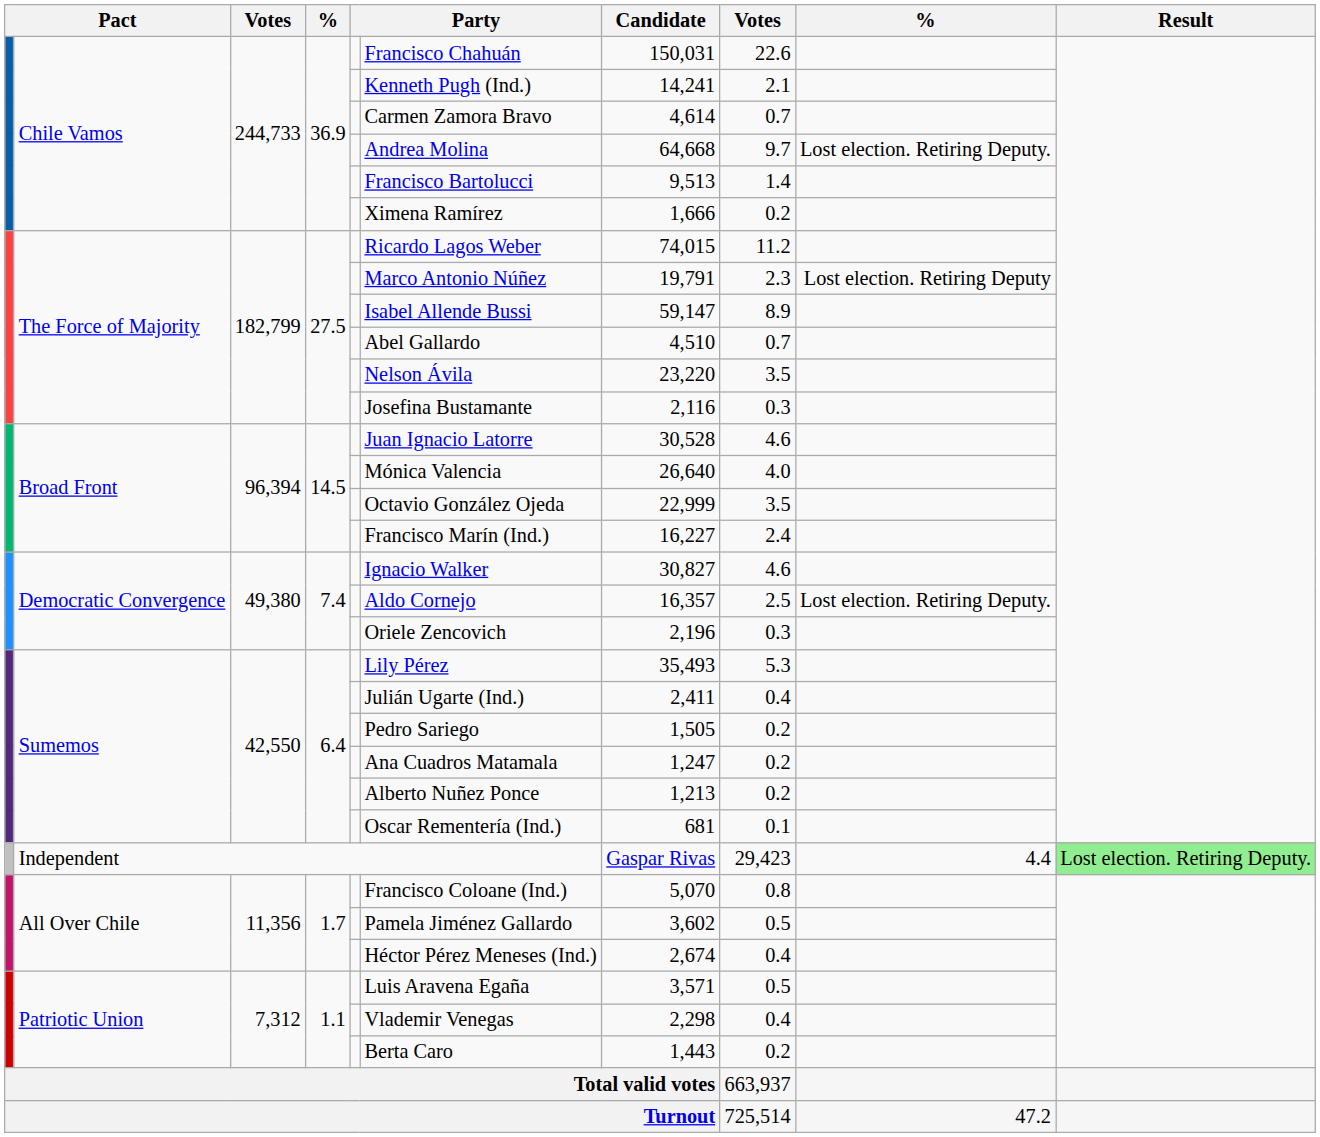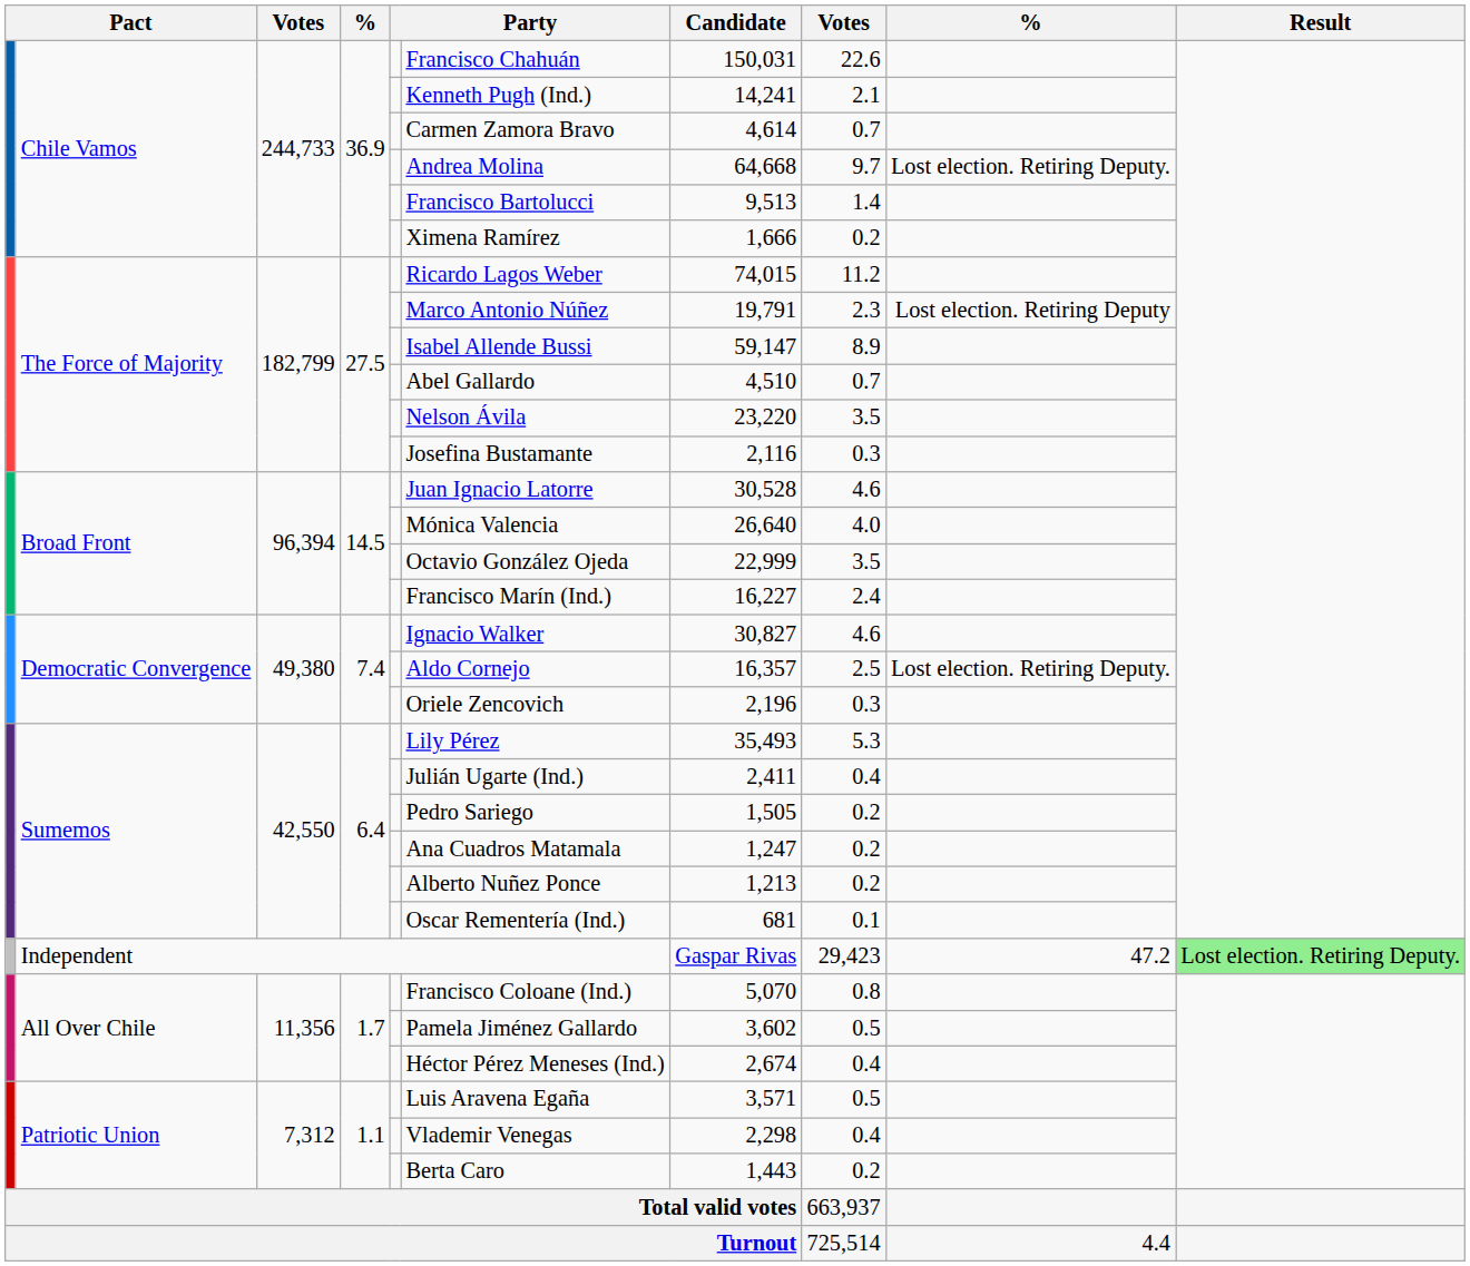 <table class=wikitable style="text-align: right;">
 <tr>
 <th scope="col" colspan="2">Pact</th>
 <th scope="col">Votes</th>
 <th scope="col">%</th>
 <th scope="col" colspan="2">Party</th>
 <th scope="col">Candidate</th>
 <th scope="col">Votes</th>
 <th scope="col">%</th>
 <th scope="col">Result</th>
 </tr>
 <tr>
 <td rowspan=6 bgcolor=#065DA8></td>
 <td rowspan=6 align=left><a href='#'>Chile Vamos</a></td>
 <td rowspan=6>244,733</td>
 <td rowspan=6>36.9</td>
 <td></td>
 <td align=left><a href='#'>Francisco Chahuán</a></td>
 <td>150,031</td>
 <td>22.6</td>
 <td></td>
 </tr>
 <tr>
 <td></td>
 <td align=left><a href='#'>Kenneth Pugh</a> (Ind.)</td>
 <td>14,241</td>
 <td>2.1</td>
 <td></td>
 </tr>
 <tr>
 <td></td>
 <td align=left>Carmen Zamora Bravo</td>
 <td>4,614</td>
 <td>0.7</td>
 <td></td>
 </tr>
 <tr>
 <td></td>
 <td align=left><a href='#'>Andrea Molina</a></td>
 <td>64,668</td>
 <td>9.7</td>
 <td>Lost election. Retiring Deputy.</td>
 </tr>
 <tr>
 <td></td>
 <td align=left><a href='#'>Francisco Bartolucci</a></td>
 <td>9,513</td>
 <td>1.4</td>
 <td></td>
 </tr>
 <tr>
 <td></td>
 <td align=left>Ximena Ramírez</td>
 <td>1,666</td>
 <td>0.2</td>
 <td></td>
 </tr>
 <tr>
 <td rowspan=6 bgcolor=#fc4143></td>
 <td rowspan=6 align=left><a href='#'>The Force of Majority</a></td>
 <td rowspan=6>182,799</td>
 <td rowspan=6>27.5</td>
 <td></td>
 <td align=left><a href='#'>Ricardo Lagos Weber</a></td>
 <td>74,015</td>
 <td>11.2</td>
 <td></td>
 </tr>
 <tr>
 <td></td>
 <td align=left><a href='#'>Marco Antonio Núñez</a></td>
 <td>19,791</td>
 <td>2.3</td>
 <td>Lost election. Retiring Deputy</td>
 </tr>
 <tr>
 <td></td>
 <td align=left><a href='#'>Isabel Allende Bussi</a></td>
 <td>59,147</td>
 <td>8.9</td>
 <td></td>
 </tr>
 <tr>
 <td></td>
 <td align=left>Abel Gallardo</td>
 <td>4,510</td>
 <td>0.7</td>
 <td></td>
 </tr>
 <tr>
 <td></td>
 <td align=left><a href='#'>Nelson Ávila</a></td>
 <td>23,220</td>
 <td>3.5</td>
 <td></td>
 </tr>
 <tr>
 <td></td>
 <td align=left>Josefina Bustamante</td>
 <td>2,116</td>
 <td>0.3</td>
 <td></td>
 </tr>
 <tr>
 <td rowspan=4 bgcolor=#00B771></td>
 <td align=left rowspan=4><a href='#'>Broad Front</a></td>
 <td rowspan=4>96,394</td>
 <td rowspan=4>14.5</td>
 <td></td>
 <td align=left><a href='#'>Juan Ignacio Latorre</a></td>
 <td>30,528</td>
 <td>4.6</td>
 <td></td>
 </tr>
 <tr>
 <td></td>
 <td align=left>Mónica Valencia</td>
 <td>26,640</td>
 <td>4.0</td>
 <td></td>
 </tr>
 <tr>
 <td></td>
 <td align=left>Octavio González Ojeda</td>
 <td>22,999</td>
 <td>3.5</td>
 <td></td>
 </tr>
 <tr>
 <td></td>
 <td align=left>Francisco Marín (Ind.)</td>
 <td>16,227</td>
 <td>2.4</td>
 <td></td>
 </tr>
 <tr>
 <td rowspan=3 bgcolor=dodgerblue></td>
 <td rowspan=3 align=left><a href='#'>Democratic Convergence</a></td>
 <td rowspan=3>49,380</td>
 <td rowspan=3>7.4</td>
 <td></td>
 <td align=left><a href='#'>Ignacio Walker</a></td>
 <td>30,827</td>
 <td>4.6</td>
 <td></td>
 </tr>
 <tr>
 <td></td>
 <td align=left><a href='#'>Aldo Cornejo</a></td>
 <td>16,357</td>
 <td>2.5</td>
 <td>Lost election. Retiring Deputy.</td>
 </tr>
 <tr>
 <td></td>
 <td align=left>Oriele Zencovich</td>
 <td>2,196</td>
 <td>0.3</td>
 <td></td>
 </tr>
 <tr>
 <td rowspan=6 bgcolor=#51297B></td>
 <td rowspan=6 align=left><a href='#'>Sumemos</a></td>
 <td rowspan=6>42,550</td>
 <td rowspan=6>6.4</td>
 <td></td>
 <td align=left><a href='#'>Lily Pérez</a></td>
 <td>35,493</td>
 <td>5.3</td>
 <td></td>
 </tr>
 <tr>
 <td></td>
 <td align=left>Julián Ugarte (Ind.)</td>
 <td>2,411</td>
 <td>0.4</td>
 <td></td>
 </tr>
 <tr>
 <td></td>
 <td align=left>Pedro Sariego</td>
 <td>1,505</td>
 <td>0.2</td>
 <td></td>
 </tr>
 <tr>
 <td></td>
 <td align=left>Ana Cuadros Matamala</td>
 <td>1,247</td>
 <td>0.2</td>
 <td></td>
 </tr>
 <tr>
 <td></td>
 <td align=left>Alberto Nuñez Ponce</td>
 <td>1,213</td>
 <td>0.2</td>
 <td></td>
 </tr>
 <tr>
 <td></td>
 <td align=left>Oscar Rementería (Ind.)</td>
 <td>681</td>
 <td>0.1</td>
 <td></td>
 </tr>
 <tr>
 <td bgcolor=silver></td>
 <td align=left colspan=5>Independent</td>
 <td align=left><a href='#'>Gaspar Rivas</a></td>
 <td>29,423</td>
-<td>4.4</td>
+<td style="text-align:right;">47.2</td>
 <td style="background: lightgreen;">Lost election. Retiring Deputy.</td>
 </tr>
 <tr>
 <td rowspan=3 bgcolor=#c11469></td>
 <td rowspan=3 align=left>All Over Chile</td>
 <td rowspan=3>11,356</td>
 <td rowspan=3>1.7</td>
 <td></td>
 <td align=left>Francisco Coloane (Ind.)</td>
 <td>5,070</td>
 <td>0.8</td>
 <td></td>
 </tr>
 <tr>
 <td></td>
 <td align=left>Pamela Jiménez Gallardo</td>
 <td>3,602</td>
 <td>0.5</td>
 <td></td>
 </tr>
 <tr>
 <td></td>
 <td align=left>Héctor Pérez Meneses (Ind.)</td>
 <td>2,674</td>
 <td>0.4</td>
 <td></td>
 </tr>
 <tr>
 <td rowspan=3 bgcolor=#c00></td>
 <td rowspan=3 align=left><a href='#'>Patriotic Union</a></td>
 <td rowspan=3>7,312</td>
 <td rowspan=3>1.1</td>
 <td></td>
 <td align=left>Luis Aravena Egaña</td>
 <td>3,571</td>
 <td>0.5</td>
 <td></td>
 </tr>
 <tr>
 <td></td>
 <td align=left>Vlademir Venegas</td>
 <td>2,298</td>
 <td>0.4</td>
 <td></td>
 </tr>
 <tr>
 <td></td>
 <td align=left>Berta Caro</td>
 <td>1,443</td>
 <td>0.2</td>
 <td></td>
 </tr>
 <tr style="background-color:#F6F6F6">
 <th colspan="7" style="text-align:right;">Total valid votes</th>
 <td style="text-align:right;">663,937</td>
 <td style="text-align:right;"></td>
 <td style="text-align:right;"></td>
 </tr>
 <tr style="background-color:#F6F6F6">
 <th colspan="7" style="text-align:right;"><a href='#'>Turnout</a></th>
 <td style="text-align:right;">725,514</td>
-<td style="text-align:right;">47.2</td>
+<td>4.4</td>
 <td style="text-align:right;"></td>
 </tr>
 </table>
